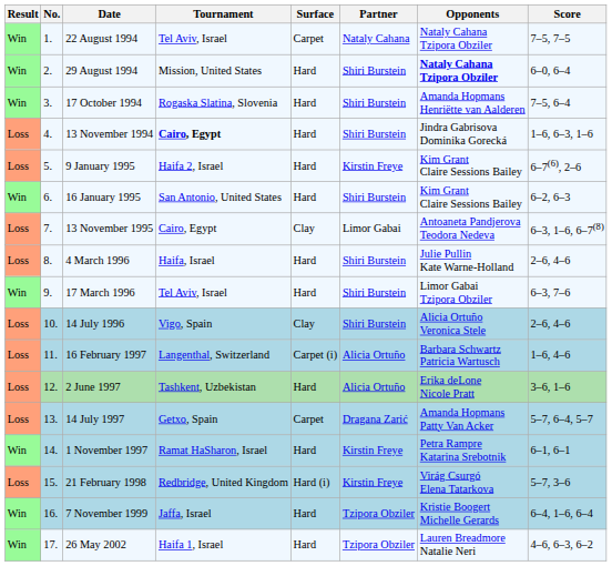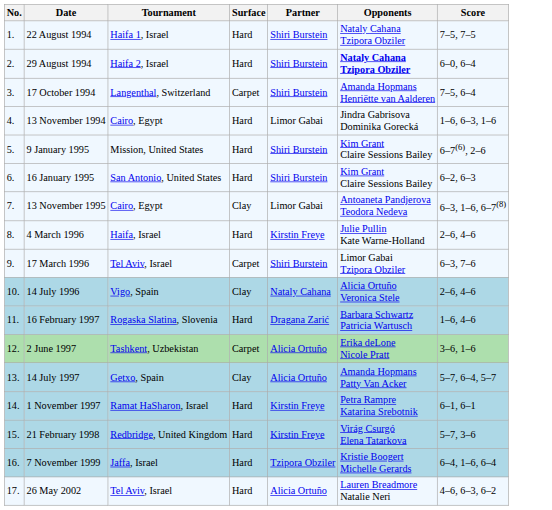 <table class="sortable wikitable" style=font-size:97%>
 <tr>
-<th>Result</th>
 <th>No.</th>
 <th>Date</th>
 <th>Tournament</th>
 <th>Surface</th>
 <th>Partner</th>
 <th>Opponents</th>
 <th>Score</th>
 </tr>
 <tr bgcolor="#f0f8ff">
-<td style="background:#98fb98;">Win</td>
 <td>1.</td>
 <td>22 August 1994</td>
-<td><a href='#'>Tel Aviv</a>, Israel</td>
-<td>Carpet</td>
-<td> <a href='#'>Nataly Cahana</a></td>
+<td><a href='#'>Haifa 1</a>, Israel</td>
+<td>Hard</td>
+<td> <a href='#'>Shiri Burstein</a></td>
 <td> <a href='#'>Nataly Cahana</a><br>  <a href='#'>Tzipora Obziler</a></td>
 <td>7–5, 7–5</td>
 </tr>
 <tr bgcolor="#f0f8ff">
-<td style="background:#98fb98;">Win</td>
 <td>2.</td>
 <td>29 August 1994</td>
-<td>Mission, United States</td>
+<td><a href='#'>Haifa 2</a>, Israel</td>
 <td>Hard</td>
 <td> <a href='#'>Shiri Burstein</a></td>
 <td><strong> <a href='#'>Nataly Cahana</a><br>  <a href='#'>Tzipora Obziler</a></strong></td>
 <td>6–0, 6–4</td>
 </tr>
 <tr bgcolor="#f0f8ff">
-<td style="background:#98fb98;">Win</td>
 <td>3.</td>
 <td>17 October 1994</td>
-<td><a href='#'>Rogaska Slatina</a>, Slovenia</td>
-<td>Hard</td>
+<td><a href='#'>Langenthal</a>, Switzerland</td>
+<td>Carpet</td>
 <td> <a href='#'>Shiri Burstein</a></td>
 <td> <a href='#'>Amanda Hopmans</a><br>  <a href='#'>Henriëtte van Aalderen</a></td>
 <td>7–5, 6–4</td>
 </tr>
 <tr style="background:#f0f8ff;">
-<td style="background:#ffa07a;">Loss</td>
 <td>4.</td>
 <td>13 November 1994</td>
-<td><strong><a href='#'>Cairo</a>, Egypt</strong></td>
+<td><a href='#'>Cairo</a>, Egypt</td>
 <td>Hard</td>
-<td> <a href='#'>Shiri Burstein</a></td>
+<td> Limor Gabai</td>
 <td> Jindra Gabrisova <br>  Dominika Gorecká</td>
 <td>1–6, 6–3, 1–6</td>
 </tr>
 <tr style="background:#f0f8ff;">
-<td style="background:#ffa07a;">Loss</td>
 <td>5.</td>
 <td>9 January 1995</td>
-<td><a href='#'>Haifa 2</a>, Israel</td>
+<td>Mission, United States</td>
 <td>Hard</td>
-<td> <a href='#'>Kirstin Freye</a></td>
+<td> <a href='#'>Shiri Burstein</a></td>
 <td> <a href='#'>Kim Grant</a><br>  Claire Sessions Bailey</td>
 <td>6–7<sup>(6)</sup>, 2–6</td>
 </tr>
 <tr bgcolor="#f0f8ff">
-<td style="background:#98fb98;">Win</td>
 <td>6.</td>
 <td>16 January 1995</td>
 <td><a href='#'>San Antonio</a>, United States</td>
 <td>Hard</td>
 <td> <a href='#'>Shiri Burstein</a></td>
 <td> <a href='#'>Kim Grant</a><br>  Claire Sessions Bailey</td>
 <td>6–2, 6–3</td>
 </tr>
 <tr style="background:#f0f8ff;">
-<td style="background:#ffa07a;">Loss</td>
 <td>7.</td>
 <td>13 November 1995</td>
 <td><a href='#'>Cairo</a>, Egypt</td>
 <td>Clay</td>
 <td> Limor Gabai</td>
 <td> <a href='#'>Antoaneta Pandjerova</a> <br>  <a href='#'>Teodora Nedeva</a></td>
 <td>6–3, 1–6, 6–7<sup>(8)</sup></td>
 </tr>
 <tr bgcolor="#f0f8ff">
-<td style="background:#ffa07a;">Loss</td>
 <td>8.</td>
 <td>4 March 1996</td>
 <td><a href='#'>Haifa</a>, Israel</td>
 <td>Hard</td>
-<td> <a href='#'>Shiri Burstein</a></td>
+<td> <a href='#'>Kirstin Freye</a></td>
 <td> <a href='#'>Julie Pullin</a> <br>  Kate Warne-Holland</td>
 <td>2–6, 4–6</td>
 </tr>
 <tr bgcolor="#f0f8ff">
-<td style="background:#98fb98;">Win</td>
 <td>9.</td>
 <td>17 March 1996</td>
 <td><a href='#'>Tel Aviv</a>, Israel</td>
-<td>Hard</td>
+<td>Carpet</td>
 <td> <a href='#'>Shiri Burstein</a></td>
 <td> Limor Gabai<br>  <a href='#'>Tzipora Obziler</a></td>
 <td>6–3, 7–6</td>
 </tr>
 <tr style="background:lightblue;">
-<td style="background:#ffa07a;">Loss</td>
 <td>10.</td>
 <td>14 July 1996</td>
 <td><a href='#'>Vigo</a>, Spain</td>
 <td>Clay</td>
-<td> <a href='#'>Shiri Burstein</a></td>
+<td> <a href='#'>Nataly Cahana</a></td>
 <td> <a href='#'>Alicia Ortuño</a><br> <a href='#'>Veronica Stele</a></td>
 <td>2–6, 4–6</td>
 </tr>
 <tr style="background:lightblue;">
-<td style="background:#ffa07a;">Loss</td>
 <td>11.</td>
 <td>16 February 1997</td>
-<td><a href='#'>Langenthal</a>, Switzerland</td>
-<td>Carpet (i)</td>
-<td> <a href='#'>Alicia Ortuño</a></td>
+<td><a href='#'>Rogaska Slatina</a>, Slovenia</td>
+<td>Hard</td>
+<td> <a href='#'>Dragana Zarić</a></td>
 <td> <a href='#'>Barbara Schwartz</a> <br>  <a href='#'>Patricia Wartusch</a></td>
 <td>1–6, 4–6</td>
 </tr>
 <tr bgcolor="#ADDFAD">
-<td style="background:#ffa07a;">Loss</td>
 <td>12.</td>
 <td>2 June 1997</td>
 <td><a href='#'>Tashkent</a>, Uzbekistan</td>
-<td>Hard</td>
+<td>Carpet</td>
 <td> <a href='#'>Alicia Ortuño</a></td>
 <td> <a href='#'>Erika deLone</a> <br>  <a href='#'>Nicole Pratt</a></td>
 <td>3–6, 1–6</td>
 </tr>
 <tr style="background:lightblue;">
-<td style="background:#ffa07a;">Loss</td>
 <td>13.</td>
 <td>14 July 1997</td>
 <td><a href='#'>Getxo</a>, Spain</td>
-<td>Carpet</td>
-<td> <a href='#'>Dragana Zarić</a></td>
+<td>Clay</td>
+<td> <a href='#'>Alicia Ortuño</a></td>
 <td> <a href='#'>Amanda Hopmans</a> <br>  <a href='#'>Patty Van Acker</a></td>
 <td>5–7, 6–4, 5–7</td>
 </tr>
 <tr bgcolor=lightblue>
-<td style="background:#98fb98;">Win</td>
 <td>14.</td>
 <td>1 November 1997</td>
 <td><a href='#'>Ramat HaSharon</a>, Israel</td>
 <td>Hard</td>
 <td> <a href='#'>Kirstin Freye</a></td>
 <td> <a href='#'>Petra Rampre</a><br>  <a href='#'>Katarina Srebotnik</a></td>
 <td>6–1, 6–1</td>
 </tr>
 <tr bgcolor="lightblue">
-<td style="background:#ffa07a;">Loss</td>
 <td>15.</td>
 <td>21 February 1998</td>
 <td><a href='#'>Redbridge</a>, United Kingdom</td>
-<td>Hard (i)</td>
+<td>Hard</td>
 <td> <a href='#'>Kirstin Freye</a></td>
 <td> <a href='#'>Virág Csurgó</a> <br>  <a href='#'>Elena Tatarkova</a></td>
 <td>5–7, 3–6</td>
 </tr>
 <tr bgcolor=lightblue>
-<td style="background:#98fb98;">Win</td>
 <td>16.</td>
 <td>7 November 1999</td>
 <td><a href='#'>Jaffa</a>, Israel</td>
 <td>Hard</td>
 <td> <a href='#'>Tzipora Obziler</a></td>
 <td> <a href='#'>Kristie Boogert</a><br>  <a href='#'>Michelle Gerards</a></td>
 <td>6–4, 1–6, 6–4</td>
 </tr>
 <tr bgcolor="#f0f8ff">
-<td style="background:#98fb98;">Win</td>
 <td>17.</td>
 <td>26 May 2002</td>
-<td><a href='#'>Haifa 1</a>, Israel</td>
+<td><a href='#'>Tel Aviv</a>, Israel</td>
 <td>Hard</td>
-<td> <a href='#'>Tzipora Obziler</a></td>
+<td> <a href='#'>Alicia Ortuño</a></td>
 <td> <a href='#'>Lauren Breadmore</a><br>  Natalie Neri</td>
 <td>4–6, 6–3, 6–2</td>
 </tr>
 </table>
